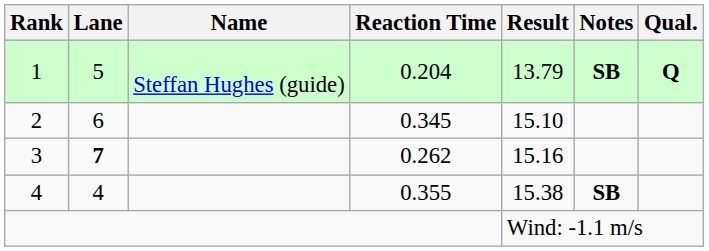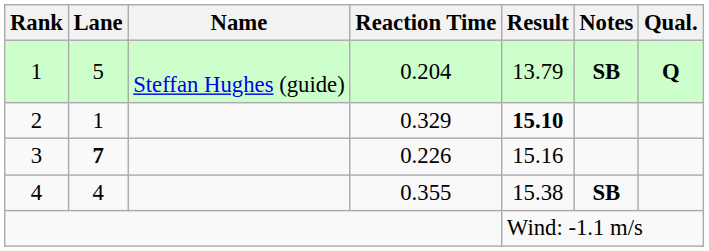 <table class="wikitable" style="text-align:center">
 <tr>
 <th>Rank</th>
 <th>Lane</th>
 <th>Name</th>
 <th>Reaction Time</th>
 <th>Result</th>
 <th>Notes</th>
 <th>Qual.</th>
 </tr>
 <tr bgcolor=ccffcc>
 <td>1</td>
 <td>5</td>
 <td align="left"><br><a href='#'>Steffan Hughes</a> (guide)</td>
 <td>0.204</td>
 <td>13.79</td>
 <td><strong>SB</strong></td>
 <td><strong>Q</strong></td>
 </tr>
 <tr>
 <td>2</td>
-<td>6</td>
+<td>1</td>
 <td align="left"></td>
-<td>0.345</td>
-<td>15.10</td>
+<td>0.329</td>
+<td><strong>15.10</strong></td>
 <td></td>
 <td></td>
 </tr>
 <tr>
 <td>3</td>
 <td><strong>7</strong></td>
 <td align="left"></td>
-<td>0.262</td>
+<td>0.226</td>
 <td>15.16</td>
 <td></td>
 <td></td>
 </tr>
 <tr>
 <td>4</td>
 <td>4</td>
 <td align="left"></td>
 <td>0.355</td>
 <td>15.38</td>
 <td><strong>SB</strong></td>
 <td></td>
 </tr>
 <tr class="sortbottom">
 <td colspan=4></td>
 <td colspan="3" style="text-align:left;">Wind: -1.1 m/s</td>
 </tr>
 </table>
